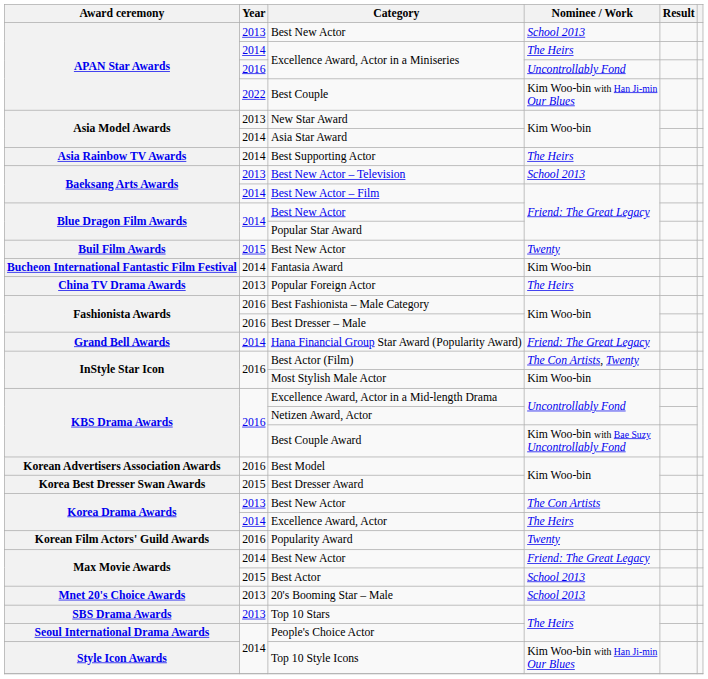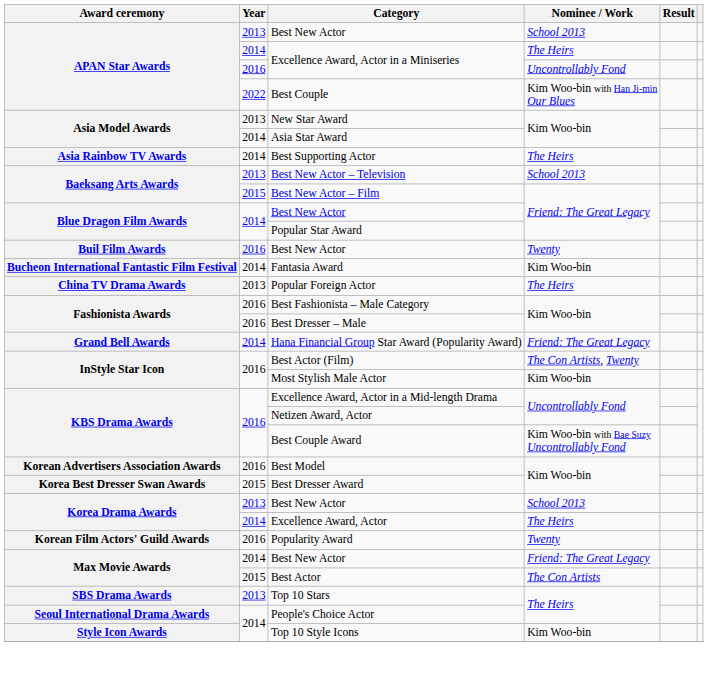 <table class="wikitable plainrowheaders sortable">
 <tr>
 <th scope="col">Award ceremony</th>
 <th scope="col">Year</th>
 <th scope="col">Category</th>
 <th scope="col">Nominee / Work</th>
 <th scope="col">Result</th>
 <th scope="col" class="unsortable"></th>
 </tr>
 <tr>
 <th scope="row"  rowspan="4"><a href='#'>APAN Star Awards</a></th>
 <td style="text-align:center"><a href='#'>2013</a> </td>
 <td>Best New Actor</td>
 <td><em><a href='#'>School 2013</a></em></td>
 <td></td>
 <td style="text-align:center"></td>
 </tr>
 <tr>
 <td style="text-align:center"><a href='#'>2014</a></td>
 <td rowspan="2">Excellence Award, Actor in a Miniseries</td>
 <td><em><a href='#'>The Heirs</a></em></td>
 <td></td>
 <td style="text-align:center"></td>
 </tr>
 <tr>
 <td style="text-align:center" rowspan="1"><a href='#'>2016</a></td>
 <td><em><a href='#'>Uncontrollably Fond</a></em></td>
 <td></td>
 <td></td>
 </tr>
 <tr>
 <td style="text-align:center" rowspan="1"><a href='#'>2022</a></td>
 <td>Best Couple</td>
 <td>Kim Woo-bin <small>with <a href='#'>Han Ji-min</a></small><br><em><a href='#'>Our Blues</a></em></td>
 <td></td>
 <td style="text-align:center"></td>
 </tr>
 <tr>
 <th scope="row"  rowspan="2">Asia Model Awards</th>
 <td style="text-align:center" rowspan="1">2013</td>
 <td>New Star Award</td>
 <td rowspan="2">Kim Woo-bin</td>
 <td></td>
 <td style="text-align:center"></td>
 </tr>
 <tr>
 <td style="text-align:center">2014</td>
 <td>Asia Star Award</td>
 <td></td>
 <td style="text-align:center"></td>
 </tr>
 <tr>
 <th scope="row"  rowspan=1><a href='#'>Asia Rainbow TV Awards</a></th>
 <td style="text-align:center">2014</td>
 <td>Best Supporting Actor</td>
 <td><em><a href='#'>The Heirs</a></em></td>
 <td></td>
 <td></td>
 </tr>
 <tr>
 <th scope="row"  rowspan="2"><a href='#'>Baeksang Arts Awards</a></th>
 <td style="text-align:center" rowspan="1"><a href='#'>2013</a></td>
 <td><a href='#'>Best New Actor – Television</a></td>
 <td rowspan="1"><em><a href='#'>School 2013</a></em></td>
 <td></td>
 <td style="text-align:center"></td>
 </tr>
 <tr>
-<td style="text-align:center"><a href='#'>2014</a></td>
+<td style="text-align:center"><a href='#'>2015</a></td>
 <td><a href='#'>Best New Actor – Film</a></td>
 <td rowspan="3"><em><a href='#'>Friend: The Great Legacy</a></em></td>
 <td></td>
 <td></td>
 </tr>
 <tr>
 <th scope="row"  rowspan="2"><a href='#'>Blue Dragon Film Awards</a></th>
 <td style="text-align:center" rowspan="2"><a href='#'>2014</a></td>
 <td><a href='#'>Best New Actor</a></td>
 <td></td>
 <td style="text-align:center"></td>
 </tr>
 <tr>
 <td>Popular Star Award</td>
 <td></td>
 <td style="text-align:center"></td>
 </tr>
 <tr>
 <th scope="row"  rowspan="1"><a href='#'>Buil Film Awards</a></th>
-<td style="text-align:center"><a href='#'>2015</a></td>
+<td style="text-align:center"><a href='#'>2016</a></td>
 <td>Best New Actor</td>
 <td rowspan=1><em><a href='#'>Twenty</a></em></td>
 <td></td>
 <td></td>
 </tr>
 <tr>
 <th scope="row"  rowspan=1><a href='#'>Bucheon International Fantastic Film Festival</a></th>
 <td style="text-align:center">2014</td>
 <td>Fantasia Award</td>
 <td>Kim Woo-bin</td>
 <td></td>
 <td style="text-align:center"></td>
 </tr>
 <tr>
 <th scope="row"  rowspan="1"><a href='#'>China TV Drama Awards</a></th>
 <td style="text-align:center">2013</td>
 <td>Popular Foreign Actor</td>
 <td rowspan="1"><em><a href='#'>The Heirs</a></em></td>
 <td></td>
 <td style="text-align:center"></td>
 </tr>
 <tr>
 <th scope="row"  rowspan="2">Fashionista Awards</th>
 <td style="text-align:center">2016</td>
 <td>Best Fashionista – Male Category</td>
 <td rowspan="2">Kim Woo-bin</td>
 <td></td>
 <td></td>
 </tr>
 <tr>
 <td style="text-align:center">2016</td>
 <td>Best Dresser – Male</td>
 <td></td>
 <td></td>
 </tr>
 <tr>
 <th scope="row"  rowspan="1"><a href='#'>Grand Bell Awards</a></th>
 <td style="text-align:center"><a href='#'>2014</a></td>
 <td><a href='#'>Hana Financial Group</a> Star Award  (Popularity Award)</td>
 <td rowspan="1"><em><a href='#'>Friend: The Great Legacy</a></em></td>
 <td></td>
 <td style="text-align:center"></td>
 </tr>
 <tr>
 <th scope="row" rowspan="2">InStyle Star Icon</th>
 <td style="text-align:center" rowspan="2">2016</td>
 <td>Best Actor (Film)</td>
 <td><em><a href='#'>The Con Artists</a></em>, <em><a href='#'>Twenty</a></em></td>
 <td></td>
 <td></td>
 </tr>
 <tr>
 <td>Most Stylish Male Actor</td>
 <td>Kim Woo-bin</td>
 <td></td>
 <td></td>
 </tr>
 <tr>
 <th scope="row"  rowspan="3"><a href='#'>KBS Drama Awards</a></th>
 <td style="text-align:center"  rowspan="3"><a href='#'>2016</a></td>
 <td>Excellence Award, Actor in a Mid-length Drama</td>
 <td rowspan=2><em><a href='#'>Uncontrollably Fond</a></em></td>
 <td></td>
 <td rowspan=3></td>
 </tr>
 <tr>
 <td>Netizen Award, Actor</td>
 <td></td>
 </tr>
 <tr>
 <td>Best Couple Award</td>
 <td>Kim Woo-bin <small>with <a href='#'>Bae Suzy</a></small><br><em><a href='#'>Uncontrollably Fond</a></em></td>
 <td></td>
 </tr>
 <tr>
 <th scope="row"  rowspan=1>Korean Advertisers Association Awards</th>
 <td style="text-align:center">2016</td>
 <td>Best Model</td>
 <td rowspan=2>Kim Woo-bin</td>
 <td></td>
 <td style="text-align:center"></td>
 </tr>
 <tr>
 <th scope="row"  rowspan=1>Korea Best Dresser Swan Awards</th>
 <td style="text-align:center">2015</td>
 <td>Best Dresser Award</td>
 <td></td>
 <td></td>
 </tr>
 <tr>
 <th scope="row"  rowspan=2><a href='#'>Korea Drama Awards</a></th>
 <td style="text-align:center"><a href='#'>2013</a></td>
 <td rowspan="1">Best New Actor</td>
-<td><em><a href='#'>The Con Artists</a></em></td>
+<td><em><a href='#'>School 2013</a></em></td>
 <td></td>
 <td style="text-align:center"></td>
 </tr>
 <tr>
 <td style="text-align:center"><a href='#'>2014</a></td>
 <td>Excellence Award, Actor</td>
 <td><em><a href='#'>The Heirs</a></em></td>
 <td></td>
 <td style="text-align:center"></td>
 </tr>
 <tr>
 <th scope="row"  rowspan=1>Korean Film Actors' Guild Awards</th>
 <td style="text-align:center">2016</td>
 <td>Popularity Award</td>
 <td rowspan=1><em><a href='#'>Twenty</a></em></td>
 <td></td>
 <td style="text-align:center"></td>
 </tr>
 <tr>
 <th scope="row"  rowspan=2>Max Movie Awards</th>
 <td style="text-align:center">2014</td>
 <td>Best New Actor</td>
 <td rowspan="1"><em><a href='#'>Friend: The Great Legacy</a></em></td>
 <td></td>
 <td></td>
 </tr>
 <tr>
 <td style="text-align:center">2015</td>
 <td>Best Actor</td>
-<td><em><a href='#'>School 2013</a></em></td>
+<td><em><a href='#'>The Con Artists</a></em></td>
 <td></td>
 <td></td>
-</tr>
-<tr>
-<th scope="row"  rowspan=1><a href='#'>Mnet 20's Choice Awards</a></th>
-<td style="text-align:center">2013</td>
-<td>20's Booming Star – Male</td>
-<td rowspan="1"><em><a href='#'>School 2013</a></em></td>
-<td></td>
-<td style="text-align:center"></td>
 </tr>
 <tr>
 <th scope="row"  rowspan="1"><a href='#'>SBS Drama Awards</a></th>
 <td style="text-align:center"><a href='#'>2013</a></td>
 <td>Top 10 Stars</td>
 <td rowspan="2"><em><a href='#'>The Heirs</a></em></td>
 <td></td>
 <td style="text-align:center"></td>
 </tr>
 <tr>
 <th scope="row"  rowspan="1"><a href='#'>Seoul International Drama Awards</a></th>
 <td style="text-align:center"rowspan=2>2014</td>
 <td>People's Choice Actor</td>
 <td></td>
 <td></td>
 </tr>
 <tr>
 <th scope="row"><a href='#'>Style Icon Awards</a></th>
 <td>Top 10 Style Icons</td>
-<td>Kim Woo-bin <small>with <a href='#'>Han Ji-min</a></small><br><em><a href='#'>Our Blues</a></em></td>
+<td>Kim Woo-bin</td>
 <td></td>
 <td></td>
 </tr>
 <tr>
 </tr>
 </table>
